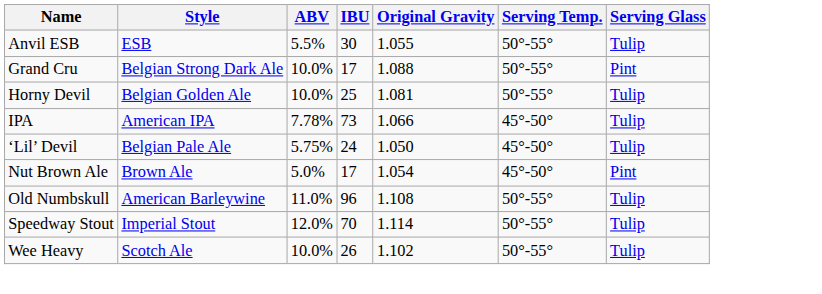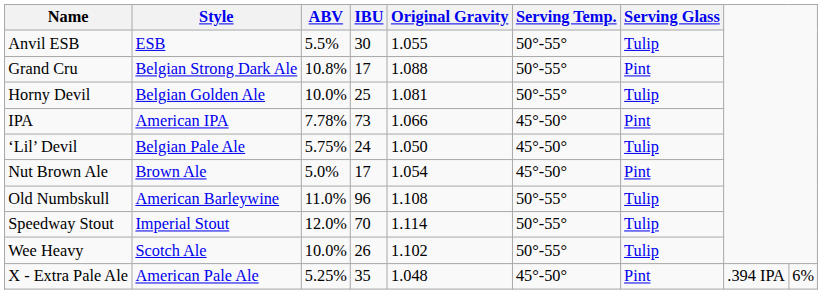 <table class="wikitable">
 <tr>
 <th>Name</th>
 <th><a href='#'>Style</a></th>
 <th><a href='#'>ABV</a></th>
 <th><a href='#'>IBU</a></th>
 <th><a href='#'>Original Gravity</a></th>
 <th><a href='#'>Serving Temp.</a></th>
 <th><a href='#'>Serving Glass</a></th>
 </tr>
 <tr>
 <td>Anvil ESB</td>
 <td><a href='#'>ESB</a></td>
 <td>5.5%</td>
 <td>30</td>
 <td>1.055</td>
 <td>50°-55°</td>
 <td><a href='#'>Tulip</a></td>
 </tr>
 <tr>
 <td>Grand Cru</td>
 <td><a href='#'>Belgian Strong Dark Ale</a></td>
-<td>10.0%</td>
+<td>10.8%</td>
 <td>17</td>
 <td>1.088</td>
 <td>50°-55°</td>
 <td><a href='#'>Pint</a></td>
 </tr>
 <tr>
 <td>Horny Devil</td>
 <td><a href='#'>Belgian Golden Ale</a></td>
 <td>10.0%</td>
 <td>25</td>
 <td>1.081</td>
 <td>50°-55°</td>
 <td><a href='#'>Tulip</a></td>
 </tr>
 <tr>
 <td>IPA</td>
 <td><a href='#'>American IPA</a></td>
 <td>7.78%</td>
 <td>73</td>
 <td>1.066</td>
 <td>45°-50°</td>
-<td><a href='#'>Tulip</a></td>
+<td><a href='#'>Pint</a></td>
 </tr>
 <tr>
 <td>‘Lil’ Devil</td>
 <td><a href='#'>Belgian Pale Ale</a></td>
 <td>5.75%</td>
 <td>24</td>
 <td>1.050</td>
 <td>45°-50°</td>
 <td><a href='#'>Tulip</a></td>
 </tr>
 <tr>
 <td>Nut Brown Ale</td>
 <td><a href='#'>Brown Ale</a></td>
 <td>5.0%</td>
 <td>17</td>
 <td>1.054</td>
 <td>45°-50°</td>
 <td><a href='#'>Pint</a></td>
 </tr>
 <tr>
 <td>Old Numbskull</td>
 <td><a href='#'>American Barleywine</a></td>
 <td>11.0%</td>
 <td>96</td>
 <td>1.108</td>
 <td>50°-55°</td>
 <td><a href='#'>Tulip</a></td>
 </tr>
 <tr>
 <td>Speedway Stout</td>
 <td><a href='#'>Imperial Stout</a></td>
 <td>12.0%</td>
 <td>70</td>
 <td>1.114</td>
 <td>50°-55°</td>
 <td><a href='#'>Tulip</a></td>
 </tr>
 <tr>
 <td>Wee Heavy</td>
 <td><a href='#'>Scotch Ale</a></td>
 <td>10.0%</td>
 <td>26</td>
 <td>1.102</td>
 <td>50°-55°</td>
 <td><a href='#'>Tulip</a></td>
 </tr>
+<tr>
+<td>X - Extra Pale Ale</td>
+<td><a href='#'>American Pale Ale</a></td>
+<td>5.25%</td>
+<td>35</td>
+<td>1.048</td>
+<td>45°-50°</td>
+<td><a href='#'>Pint</a></td>
+<td>.394 IPA</td>
+<td>6%</td>
+</tr>
 </table>
